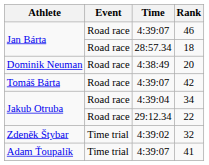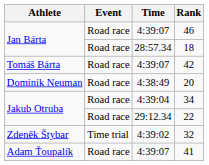 <table class="wikitable" style="font-size:90%">
 <tr>
 <th>Athlete</th>
 <th>Event</th>
 <th>Time</th>
 <th>Rank</th>
 </tr>
 <tr align=center>
 <td align=left rowspan=2><a href='#'>Jan Bárta</a></td>
 <td align=left>Road race</td>
 <td>4:39:07</td>
 <td>46</td>
 </tr>
 <tr align=center>
 <td align=left>Road race</td>
 <td>28:57.34</td>
 <td>18</td>
 </tr>
 <tr align=center>
+<td align=left><a href='#'>Tomáš Bárta</a></td>
+<td align=left>Road race</td>
+<td>4:39:07</td>
+<td>42</td>
+</tr>
+<tr align=center>
 <td align=left><a href='#'>Dominik Neuman</a></td>
 <td align=left>Road race</td>
 <td>4:38:49</td>
 <td>20</td>
-</tr>
-<tr align=center>
-<td align=left><a href='#'>Tomáš Bárta</a></td>
-<td align=left>Road race</td>
-<td>4:39:07</td>
-<td>42</td>
 </tr>
 <tr align=center>
 <td align=left rowspan=2><a href='#'>Jakub Otruba</a></td>
 <td align=left>Road race</td>
 <td>4:39:04</td>
 <td>34</td>
 </tr>
 <tr align=center>
 <td align=left>Road race</td>
 <td>29:12.34</td>
 <td>22</td>
 </tr>
 <tr align=center>
 <td align=left><a href='#'>Zdeněk Štybar</a></td>
 <td align=left>Time trial</td>
 <td>4:39:02</td>
 <td>32</td>
 </tr>
 <tr align=center>
 <td align=left><a href='#'>Adam Ťoupalík</a></td>
-<td align=left>Time trial</td>
+<td align=left>Road race</td>
 <td>4:39:07</td>
 <td>41</td>
 </tr>
 </table>
